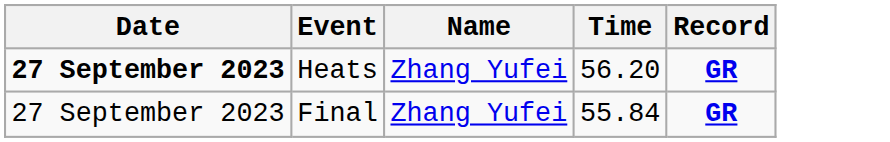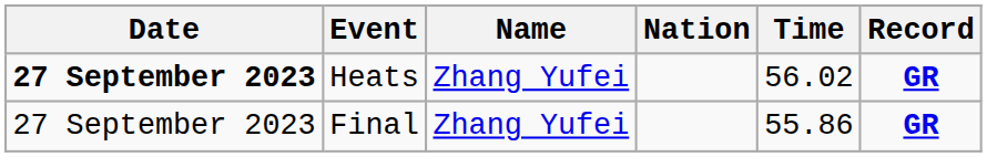 <table class=wikitable style=text-align:center>
 <tr>
 <th>Date</th>
 <th>Event</th>
 <th>Name</th>
+<th>Nation</th>
 <th>Time</th>
 <th>Record</th>
 </tr>
 <tr>
 <td><strong>27 September 2023</strong></td>
 <td>Heats</td>
 <td align=left><a href='#'> Zhang Yufei</a></td>
-<td>56.20</td>
+<td align=left></td>
+<td>56.02</td>
 <td><strong><a href='#'>GR</a></strong></td>
 </tr>
 <tr>
 <td>27 September 2023</td>
 <td>Final</td>
 <td align=left><a href='#'> Zhang Yufei</a></td>
-<td>55.84</td>
+<td align=left></td>
+<td>55.86</td>
 <td><strong><a href='#'>GR</a></strong></td>
 </tr>
 </table>
